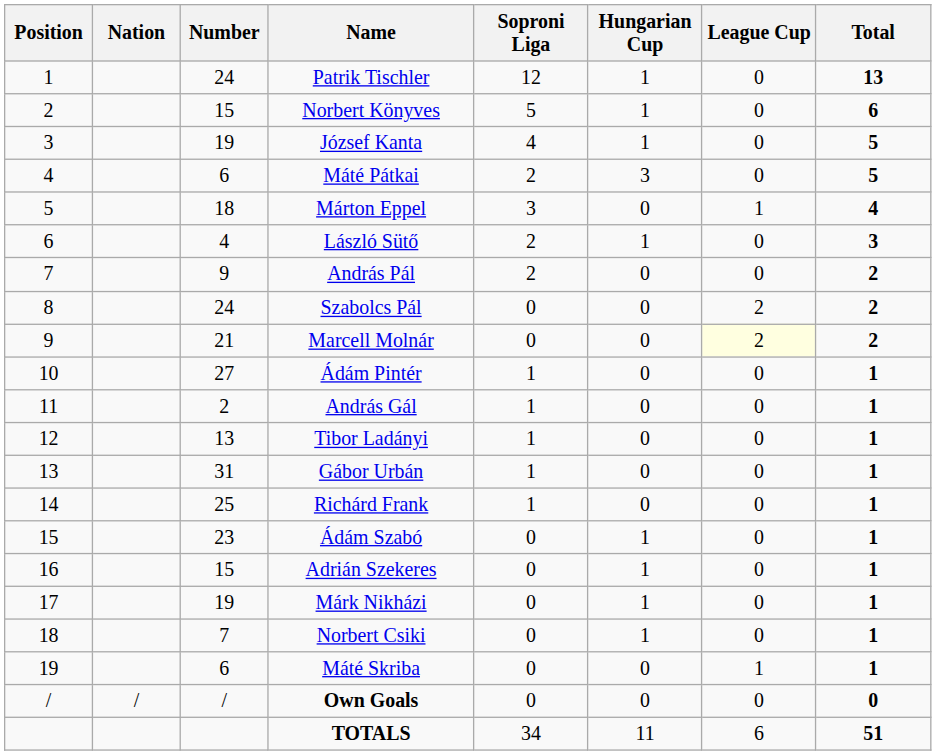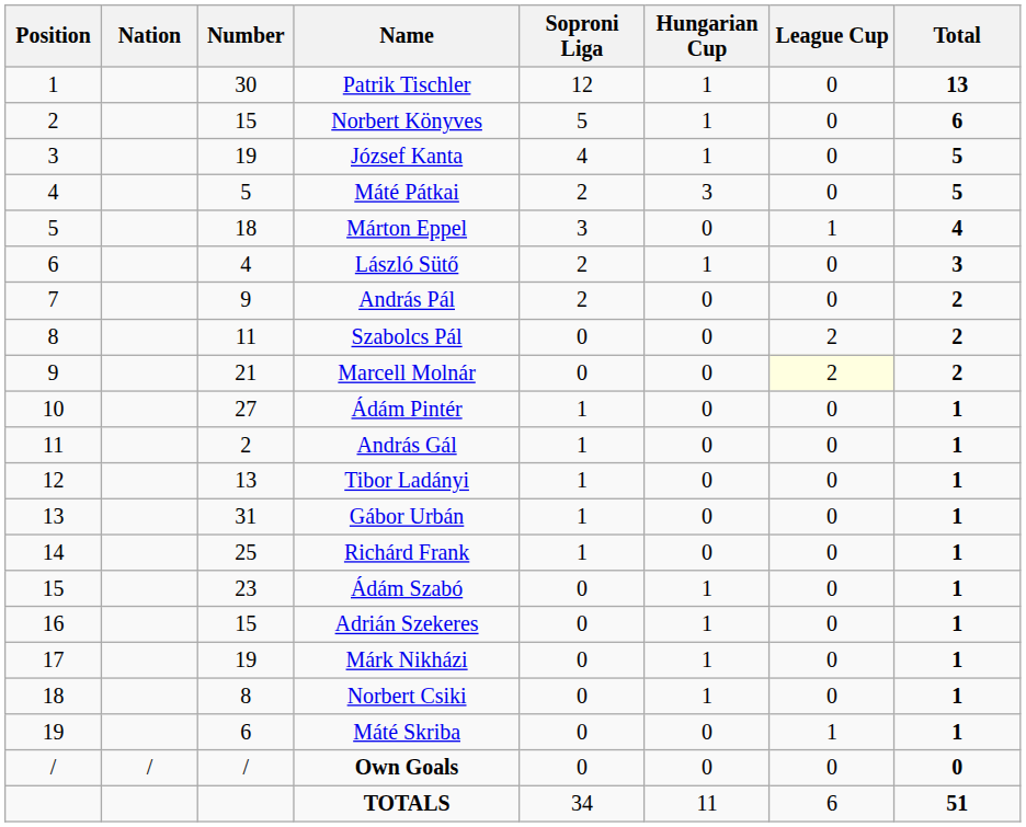 <table class="wikitable" style="font-size: 95%; text-align: center;">
 <tr>
 <th width=60>Position</th>
 <th width=60>Nation</th>
 <th width=60>Number</th>
 <th width=150>Name</th>
 <th width=80>Soproni Liga</th>
 <th width=80>Hungarian Cup</th>
 <th width=80>League Cup</th>
 <th width=80>Total</th>
 </tr>
 <tr>
 <td>1</td>
 <td></td>
-<td>24</td>
+<td>30</td>
 <td><a href='#'>Patrik Tischler</a></td>
 <td>12</td>
 <td>1</td>
 <td>0</td>
 <td><strong>13</strong></td>
 </tr>
 <tr>
 <td>2</td>
 <td></td>
 <td>15</td>
 <td><a href='#'>Norbert Könyves</a></td>
 <td>5</td>
 <td>1</td>
 <td>0</td>
 <td><strong>6</strong></td>
 </tr>
 <tr>
 <td>3</td>
 <td></td>
 <td>19</td>
 <td><a href='#'>József Kanta</a></td>
 <td>4</td>
 <td>1</td>
 <td>0</td>
 <td><strong>5</strong></td>
 </tr>
 <tr>
 <td>4</td>
 <td></td>
-<td>6</td>
+<td>5</td>
 <td><a href='#'>Máté Pátkai</a></td>
 <td>2</td>
 <td>3</td>
 <td>0</td>
 <td><strong>5</strong></td>
 </tr>
 <tr>
 <td>5</td>
 <td></td>
 <td>18</td>
 <td><a href='#'>Márton Eppel</a></td>
 <td>3</td>
 <td>0</td>
 <td>1</td>
 <td><strong>4</strong></td>
 </tr>
 <tr>
 <td>6</td>
 <td></td>
 <td>4</td>
 <td><a href='#'>László Sütő</a></td>
 <td>2</td>
 <td>1</td>
 <td>0</td>
 <td><strong>3</strong></td>
 </tr>
 <tr>
 <td>7</td>
 <td></td>
 <td>9</td>
 <td><a href='#'>András Pál</a></td>
 <td>2</td>
 <td>0</td>
 <td>0</td>
 <td><strong>2</strong></td>
 </tr>
 <tr>
 <td>8</td>
 <td></td>
-<td>24</td>
+<td>11</td>
 <td><a href='#'>Szabolcs Pál</a></td>
 <td>0</td>
 <td>0</td>
 <td>2</td>
 <td><strong>2</strong></td>
 </tr>
 <tr>
 <td>9</td>
 <td></td>
 <td>21</td>
 <td><a href='#'>Marcell Molnár</a></td>
 <td>0</td>
 <td>0</td>
 <td style="background: lightyellow;">2</td>
 <td><strong>2</strong></td>
 </tr>
 <tr>
 <td>10</td>
 <td></td>
 <td>27</td>
 <td><a href='#'>Ádám Pintér</a></td>
 <td>1</td>
 <td>0</td>
 <td>0</td>
 <td><strong>1</strong></td>
 </tr>
 <tr>
 <td>11</td>
 <td></td>
 <td>2</td>
 <td><a href='#'>András Gál</a></td>
 <td>1</td>
 <td>0</td>
 <td>0</td>
 <td><strong>1</strong></td>
 </tr>
 <tr>
 <td>12</td>
 <td></td>
 <td>13</td>
 <td><a href='#'>Tibor Ladányi</a></td>
 <td>1</td>
 <td>0</td>
 <td>0</td>
 <td><strong>1</strong></td>
 </tr>
 <tr>
 <td>13</td>
 <td></td>
 <td>31</td>
 <td><a href='#'>Gábor Urbán</a></td>
 <td>1</td>
 <td>0</td>
 <td>0</td>
 <td><strong>1</strong></td>
 </tr>
 <tr>
 <td>14</td>
 <td></td>
 <td>25</td>
 <td><a href='#'>Richárd Frank</a></td>
 <td>1</td>
 <td>0</td>
 <td>0</td>
 <td><strong>1</strong></td>
 </tr>
 <tr>
 <td>15</td>
 <td></td>
 <td>23</td>
 <td><a href='#'>Ádám Szabó</a></td>
 <td>0</td>
 <td>1</td>
 <td>0</td>
 <td><strong>1</strong></td>
 </tr>
 <tr>
 <td>16</td>
 <td></td>
 <td>15</td>
 <td><a href='#'>Adrián Szekeres</a></td>
 <td>0</td>
 <td>1</td>
 <td>0</td>
 <td><strong>1</strong></td>
 </tr>
 <tr>
 <td>17</td>
 <td></td>
 <td>19</td>
 <td><a href='#'>Márk Nikházi</a></td>
 <td>0</td>
 <td>1</td>
 <td>0</td>
 <td><strong>1</strong></td>
 </tr>
 <tr>
 <td>18</td>
 <td></td>
-<td>7</td>
+<td>8</td>
 <td><a href='#'>Norbert Csiki</a></td>
 <td>0</td>
 <td>1</td>
 <td>0</td>
 <td><strong>1</strong></td>
 </tr>
 <tr>
 <td>19</td>
 <td></td>
 <td>6</td>
 <td><a href='#'>Máté Skriba</a></td>
 <td>0</td>
 <td>0</td>
 <td>1</td>
 <td><strong>1</strong></td>
 </tr>
 <tr>
 <td>/</td>
 <td>/</td>
 <td>/</td>
 <td><strong>Own Goals</strong></td>
 <td>0</td>
 <td>0</td>
 <td>0</td>
 <td><strong>0</strong></td>
 </tr>
 <tr>
 <td></td>
 <td></td>
 <td></td>
 <td><strong>TOTALS</strong></td>
 <td>34</td>
 <td>11</td>
 <td>6</td>
 <td><strong>51</strong></td>
 </tr>
 </table>
